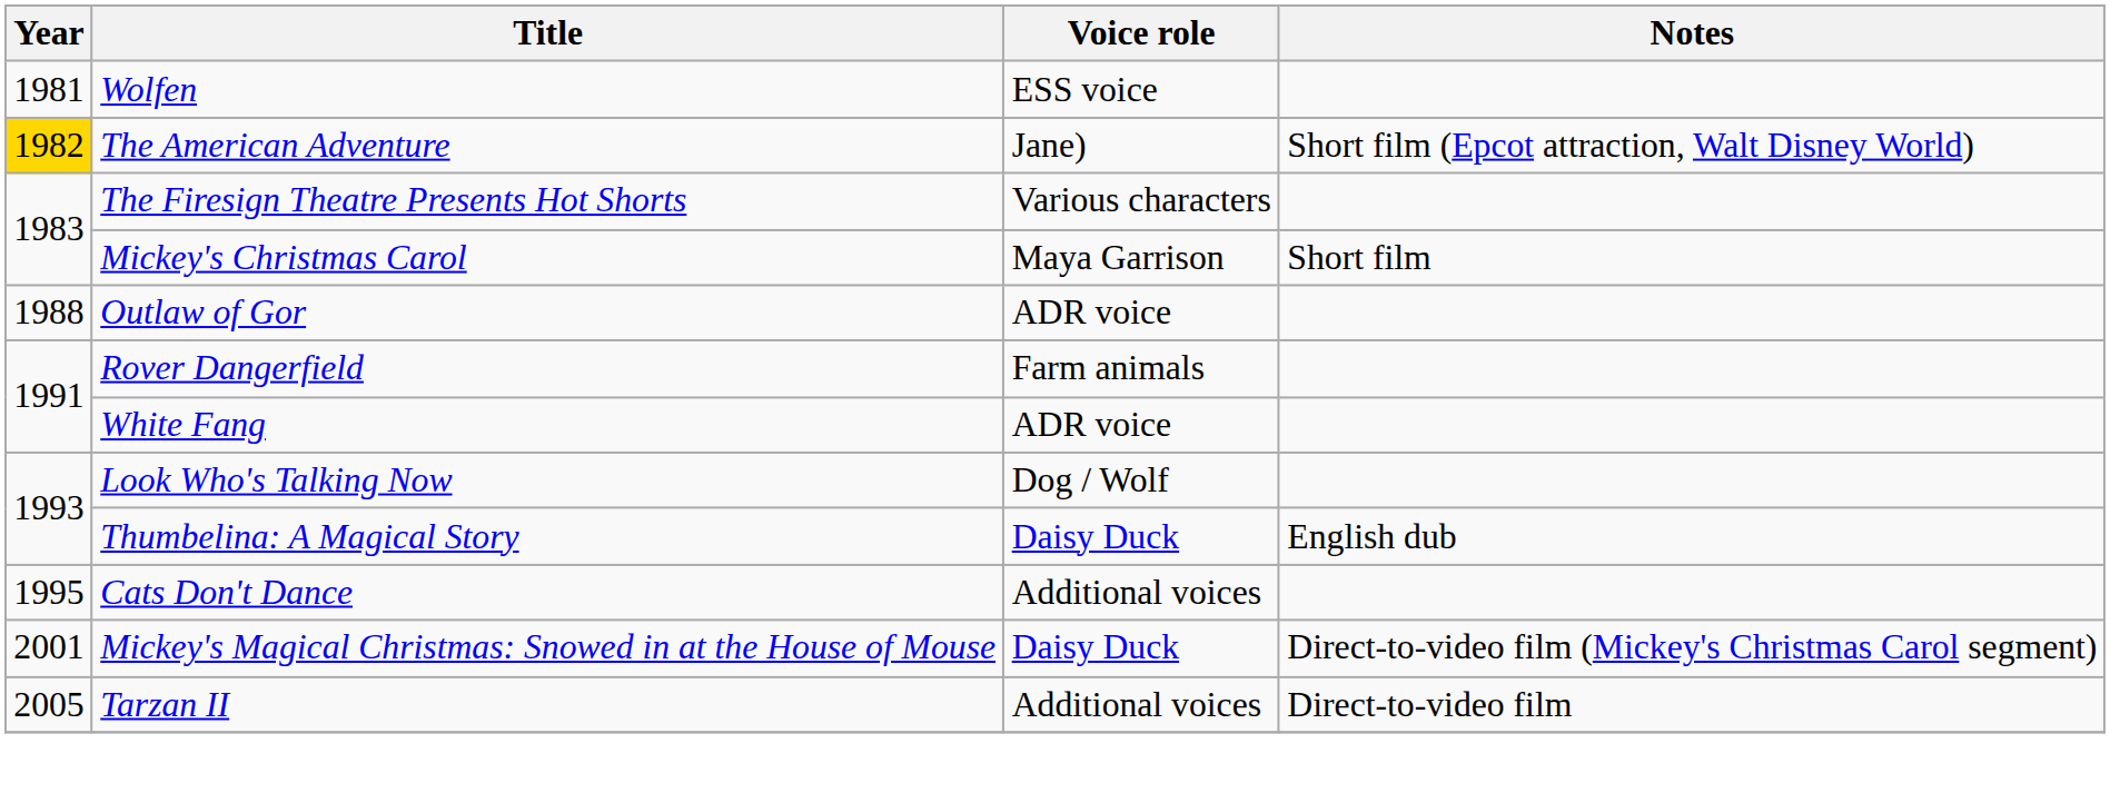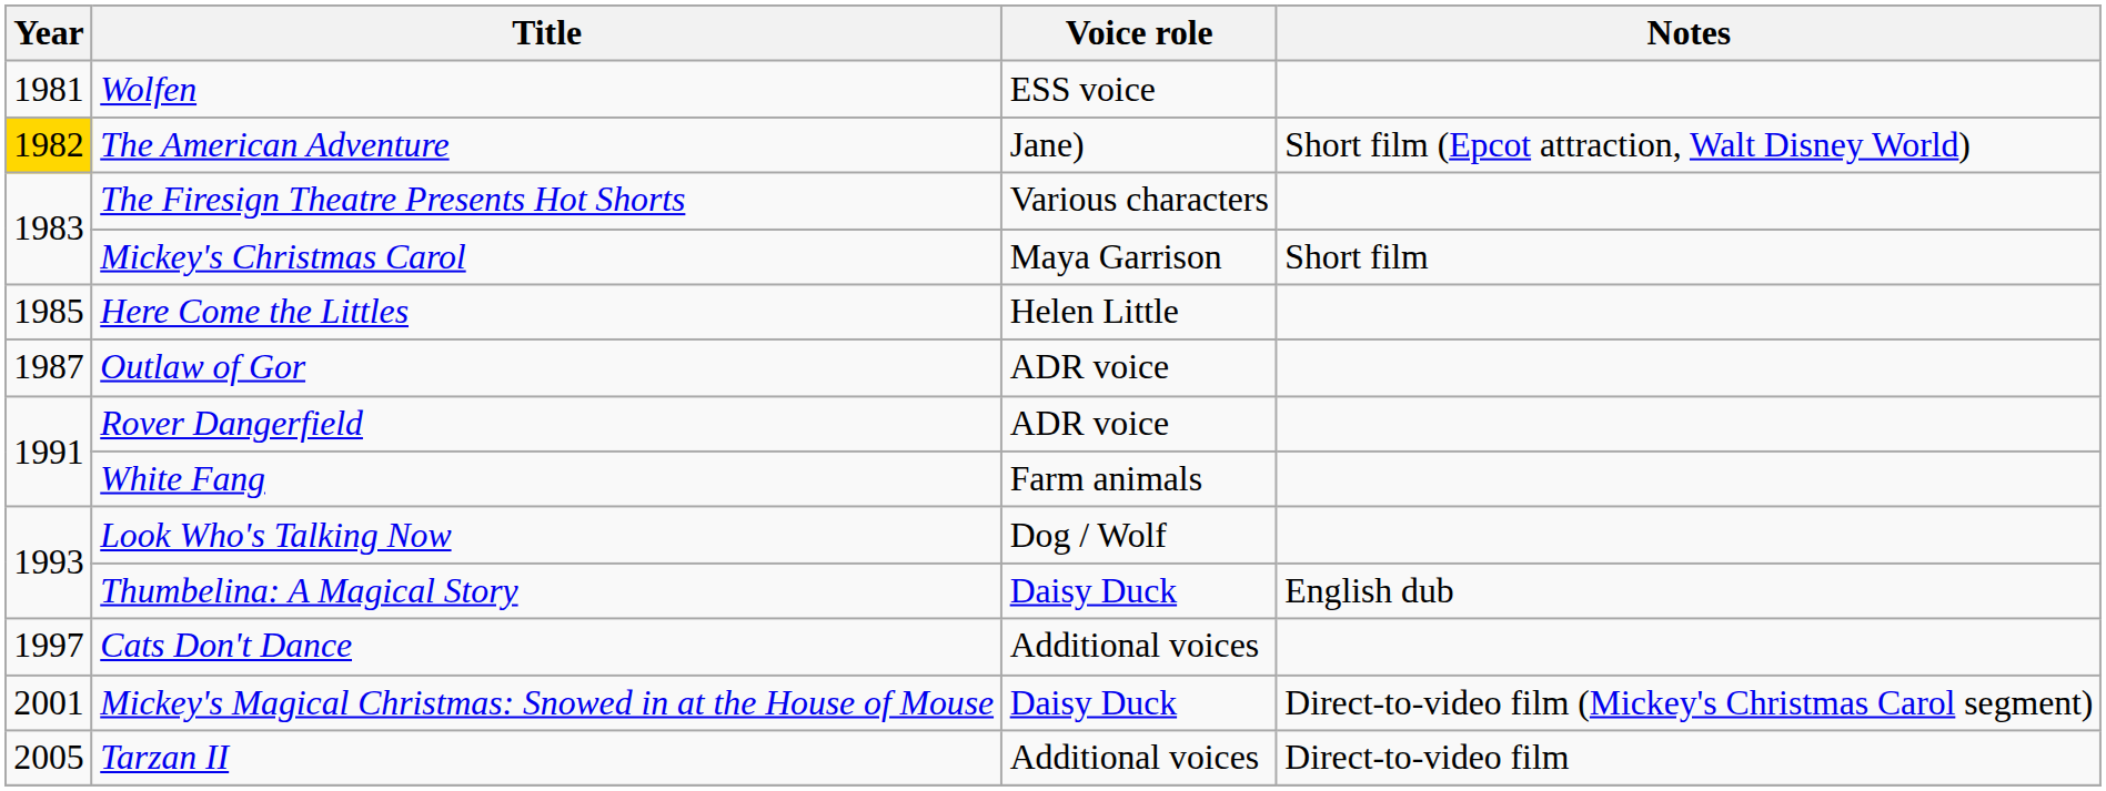 <table class="wikitable">
 <tr>
 <th>Year</th>
 <th>Title</th>
 <th>Voice role</th>
 <th>Notes</th>
 </tr>
 <tr>
 <td>1981</td>
 <td><a href='#'><em>Wolfen</em></a></td>
 <td>ESS voice</td>
 <td></td>
 </tr>
 <tr>
 <td style="background: gold;">1982</td>
 <td><a href='#'><em>The American Adventure</em></a></td>
 <td>Jane)</td>
 <td>Short film (<a href='#'>Epcot</a> attraction, <a href='#'>Walt Disney World</a>)</td>
 </tr>
 <tr>
 <td rowspan="2">1983</td>
 <td><a href='#'><em>The Firesign Theatre Presents Hot Shorts</em></a></td>
 <td>Various characters</td>
 <td></td>
 </tr>
 <tr>
 <td><em><a href='#'>Mickey's Christmas Carol</a></em></td>
 <td>Maya Garrison</td>
 <td>Short film</td>
 </tr>
 <tr>
-<td>1988</td>
+<td>1985</td>
+<td><em><a href='#'>Here Come the Littles</a></em></td>
+<td>Helen Little</td>
+<td></td>
+</tr>
+<tr>
+<td>1987</td>
 <td><em><a href='#'>Outlaw of Gor</a></em></td>
 <td>ADR voice</td>
 <td></td>
 </tr>
 <tr>
 <td rowspan="2">1991</td>
 <td><em><a href='#'>Rover Dangerfield</a></em></td>
-<td>Farm animals</td>
+<td>ADR voice</td>
 <td></td>
 </tr>
 <tr>
 <td><a href='#'><em>White Fang</em></a></td>
-<td>ADR voice</td>
+<td>Farm animals</td>
 <td></td>
 </tr>
 <tr>
 <td rowspan="2">1993</td>
 <td><em><a href='#'>Look Who's Talking Now</a></em></td>
 <td>Dog / Wolf</td>
 <td></td>
 </tr>
 <tr>
 <td><em><a href='#'>Thumbelina: A Magical Story</a></em></td>
 <td><a href='#'>Daisy Duck</a></td>
 <td>English dub</td>
 </tr>
 <tr>
-<td>1995</td>
+<td>1997</td>
 <td><em><a href='#'>Cats Don't Dance</a></em></td>
 <td>Additional voices</td>
 <td></td>
 </tr>
 <tr>
 <td>2001</td>
 <td><em><a href='#'>Mickey's Magical Christmas: Snowed in at the House of Mouse</a></em></td>
 <td><a href='#'>Daisy Duck</a></td>
 <td>Direct-to-video film (<a href='#'>Mickey's Christmas Carol</a> segment)</td>
 </tr>
 <tr>
 <td>2005</td>
 <td><em><a href='#'>Tarzan II</a></em></td>
 <td>Additional voices</td>
 <td>Direct-to-video film</td>
 </tr>
 <tr>
 </tr>
 </table>
